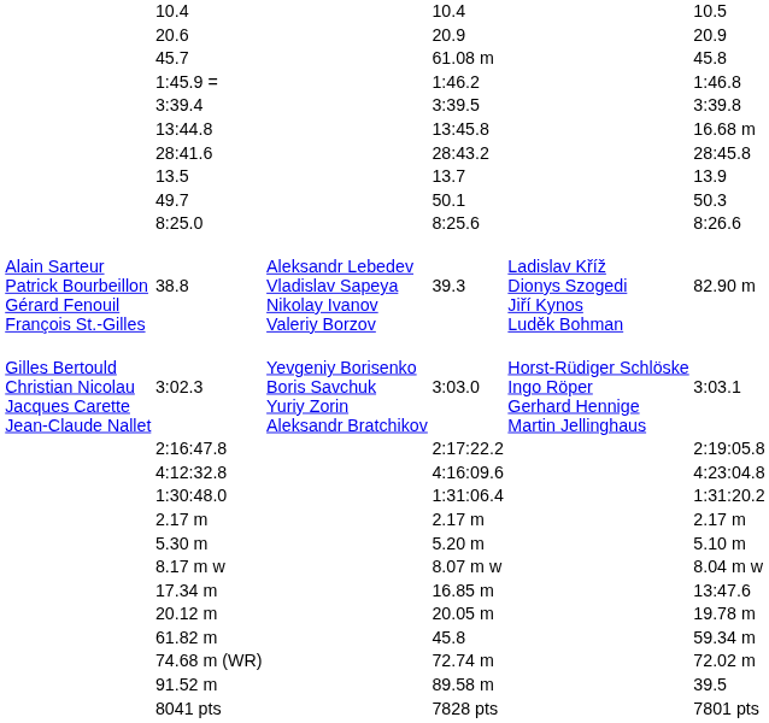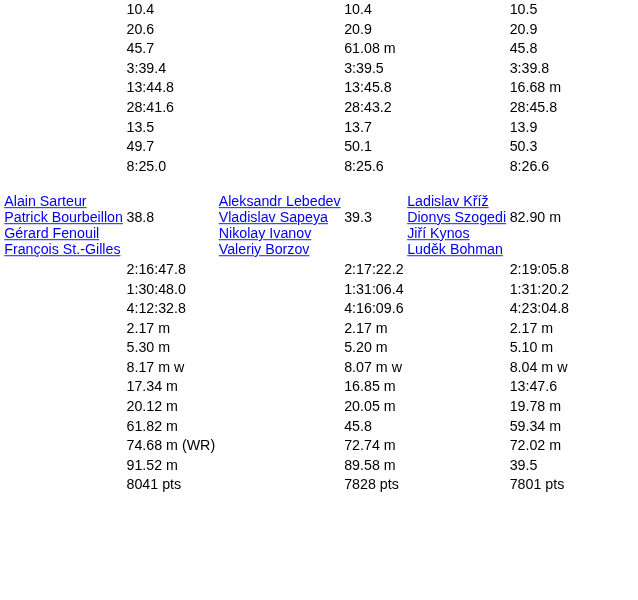 <table>
 <tr>
 <td></td>
 <td></td>
 <td>10.4</td>
 <td></td>
 <td>10.4</td>
 <td></td>
 <td>10.5</td>
 </tr>
 <tr>
 <td></td>
 <td></td>
 <td>20.6 </td>
 <td></td>
 <td>20.9</td>
 <td></td>
 <td>20.9</td>
 </tr>
 <tr>
 <td></td>
 <td></td>
 <td>45.7 </td>
 <td></td>
 <td>61.08 m</td>
 <td></td>
 <td>45.8</td>
-</tr>
-<tr>
-<td></td>
-<td></td>
-<td>1:45.9 =</td>
-<td></td>
-<td>1:46.2</td>
-<td></td>
-<td>1:46.8</td>
 </tr>
 <tr>
 <td></td>
 <td></td>
 <td>3:39.4 </td>
 <td></td>
 <td>3:39.5</td>
 <td></td>
 <td>3:39.8</td>
 </tr>
 <tr>
 <td></td>
 <td></td>
 <td>13:44.8</td>
 <td></td>
 <td>13:45.8</td>
 <td></td>
 <td>16.68 m</td>
 </tr>
 <tr>
 <td></td>
 <td></td>
 <td>28:41.6</td>
 <td></td>
 <td>28:43.2</td>
 <td></td>
 <td>28:45.8</td>
 </tr>
 <tr>
 <td></td>
 <td></td>
 <td>13.5 </td>
 <td></td>
 <td>13.7</td>
 <td></td>
 <td>13.9</td>
 </tr>
 <tr>
 <td></td>
 <td></td>
 <td>49.7</td>
 <td></td>
 <td>50.1</td>
 <td></td>
 <td>50.3</td>
 </tr>
 <tr>
 <td></td>
 <td></td>
 <td>8:25.0 </td>
 <td></td>
 <td>8:25.6</td>
 <td></td>
 <td>8:26.6</td>
 </tr>
 <tr>
 <td></td>
 <td><br><a href='#'>Alain Sarteur</a><br><a href='#'>Patrick Bourbeillon</a><br><a href='#'>Gérard Fenouil</a><br><a href='#'>François St.-Gilles</a></td>
 <td>38.8 </td>
 <td><br><a href='#'>Aleksandr Lebedev</a><br><a href='#'>Vladislav Sapeya</a><br><a href='#'>Nikolay Ivanov</a><br><a href='#'>Valeriy Borzov</a></td>
 <td>39.3</td>
 <td><br><a href='#'>Ladislav Kříž</a><br><a href='#'>Dionys Szogedi</a><br><a href='#'>Jiří Kynos</a><br><a href='#'>Luděk Bohman</a></td>
 <td>82.90 m</td>
 </tr>
 <tr>
 <td></td>
-<td><br><a href='#'>Gilles Bertould</a><br><a href='#'>Christian Nicolau</a><br><a href='#'>Jacques Carette</a><br><a href='#'>Jean-Claude Nallet</a></td>
-<td>3:02.3 </td>
-<td><br><a href='#'>Yevgeniy Borisenko</a><br><a href='#'>Boris Savchuk</a><br><a href='#'>Yuriy Zorin</a><br><a href='#'>Aleksandr Bratchikov</a></td>
-<td>3:03.0</td>
-<td><br><a href='#'>Horst-Rüdiger Schlöske</a><br><a href='#'>Ingo Röper</a><br><a href='#'>Gerhard Hennige</a><br><a href='#'>Martin Jellinghaus</a></td>
-<td>3:03.1</td>
-</tr>
-<tr>
-<td></td>
 <td></td>
 <td>2:16:47.8</td>
 <td></td>
 <td>2:17:22.2</td>
 <td></td>
 <td>2:19:05.8</td>
 </tr>
 <tr>
 <td></td>
 <td></td>
+<td>1:30:48.0</td>
+<td></td>
+<td>1:31:06.4</td>
+<td></td>
+<td>1:31:20.2</td>
+</tr>
+<tr>
+<td></td>
+<td></td>
 <td>4:12:32.8 </td>
 <td></td>
 <td>4:16:09.6</td>
 <td></td>
 <td>4:23:04.8</td>
-</tr>
-<tr>
-<td></td>
-<td></td>
-<td>1:30:48.0</td>
-<td></td>
-<td>1:31:06.4</td>
-<td></td>
-<td>1:31:20.2</td>
 </tr>
 <tr>
 <td></td>
 <td></td>
 <td>2.17 m</td>
 <td></td>
 <td>2.17 m</td>
 <td></td>
 <td>2.17 m</td>
 </tr>
 <tr>
 <td></td>
 <td></td>
 <td>5.30 m </td>
 <td></td>
 <td>5.20 m</td>
 <td></td>
 <td>5.10 m</td>
 </tr>
 <tr>
 <td></td>
 <td></td>
 <td>8.17 m w</td>
 <td></td>
 <td>8.07 m w</td>
 <td></td>
 <td>8.04 m w</td>
 </tr>
 <tr>
 <td></td>
 <td></td>
 <td>17.34 m </td>
 <td></td>
 <td>16.85 m</td>
 <td></td>
 <td>13:47.6</td>
 </tr>
 <tr>
 <td></td>
 <td></td>
 <td>20.12 m </td>
 <td></td>
 <td>20.05 m</td>
 <td></td>
 <td>19.78 m</td>
 </tr>
 <tr>
 <td></td>
 <td></td>
 <td>61.82 m </td>
 <td></td>
 <td>45.8</td>
 <td></td>
 <td>59.34 m</td>
 </tr>
 <tr>
 <td></td>
 <td></td>
 <td>74.68 m (WR) </td>
 <td></td>
 <td>72.74 m</td>
 <td></td>
 <td>72.02 m</td>
 </tr>
 <tr>
 <td></td>
 <td></td>
 <td>91.52 m </td>
 <td></td>
 <td>89.58 m</td>
 <td></td>
 <td>39.5</td>
 </tr>
 <tr>
 <td></td>
 <td></td>
 <td>8041 pts </td>
 <td></td>
 <td>7828 pts</td>
 <td></td>
 <td>7801 pts</td>
 </tr>
 </table>
